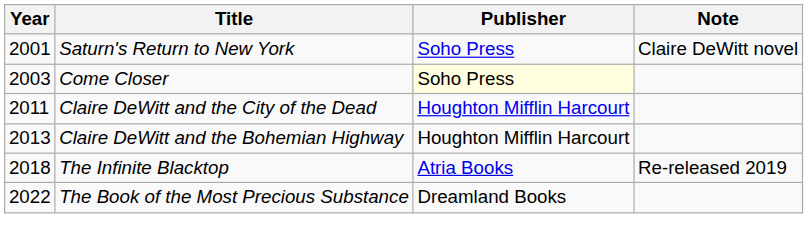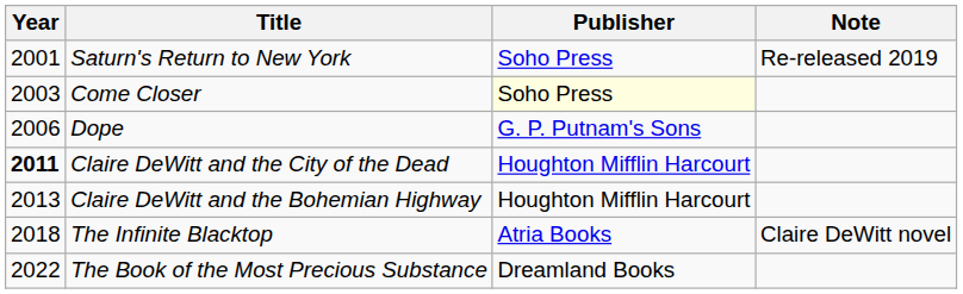 <table class="wikitable">
 <tr>
 <th scope="col">Year</th>
 <th scope="col">Title</th>
 <th scope="col">Publisher</th>
 <th scope="col">Note</th>
 </tr>
 <tr>
 <td>2001</td>
 <td><em>Saturn's Return to New York</em></td>
 <td><a href='#'>Soho Press</a></td>
-<td>Claire DeWitt novel</td>
+<td>Re-released 2019</td>
 </tr>
 <tr>
 <td>2003</td>
 <td><em>Come Closer</em></td>
 <td style="background: lightyellow;">Soho Press</td>
 <td></td>
 </tr>
 <tr>
-<td>2011</td>
+<td>2006</td>
+<td><em>Dope</em></td>
+<td><a href='#'>G. P. Putnam's Sons</a></td>
+<td></td>
+</tr>
+<tr>
+<td><strong>2011</strong></td>
 <td><em>Claire DeWitt and the City of the Dead</em></td>
 <td><a href='#'>Houghton Mifflin Harcourt</a></td>
 <td></td>
 </tr>
 <tr>
 <td>2013</td>
 <td><em>Claire DeWitt and the Bohemian Highway</em></td>
 <td>Houghton Mifflin Harcourt</td>
 <td></td>
 </tr>
 <tr>
 <td>2018</td>
 <td><em>The Infinite Blacktop</em></td>
 <td><a href='#'>Atria Books</a></td>
-<td>Re-released 2019</td>
+<td>Claire DeWitt novel</td>
 </tr>
 <tr>
 <td>2022</td>
 <td><em>The Book of the Most Precious Substance</em></td>
 <td>Dreamland Books</td>
 <td></td>
 </tr>
 </table>
